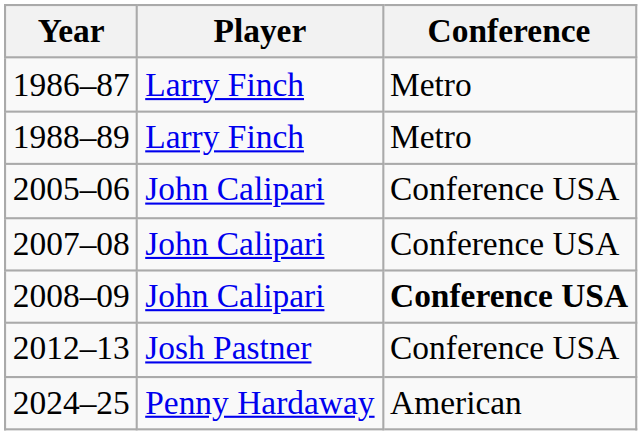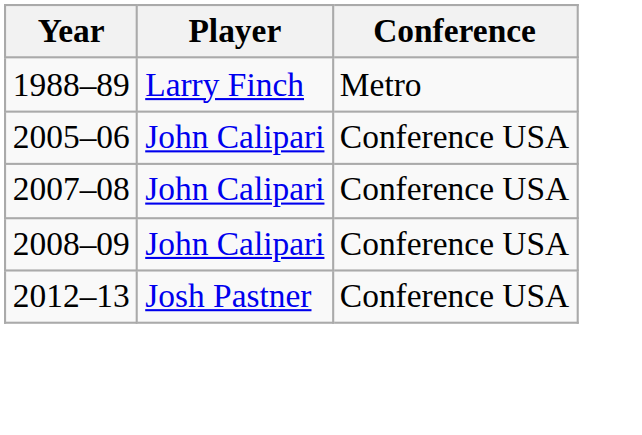 <table class="wikitable">
 <tr>
 <th>Year</th>
 <th>Player</th>
 <th>Conference</th>
-</tr>
-<tr>
-<td>1986–87</td>
-<td><a href='#'>Larry Finch</a></td>
-<td>Metro</td>
 </tr>
 <tr>
 <td>1988–89</td>
 <td><a href='#'>Larry Finch</a></td>
 <td>Metro</td>
 </tr>
 <tr>
 <td>2005–06</td>
 <td><a href='#'>John Calipari</a></td>
 <td>Conference USA</td>
 </tr>
 <tr>
 <td>2007–08</td>
 <td><a href='#'>John Calipari</a></td>
 <td>Conference USA</td>
 </tr>
 <tr>
 <td>2008–09</td>
 <td><a href='#'>John Calipari</a></td>
-<td><strong>Conference USA</strong></td>
+<td>Conference USA</td>
 </tr>
 <tr>
 <td>2012–13</td>
 <td><a href='#'>Josh Pastner</a></td>
 <td>Conference USA</td>
 </tr>
-<tr>
-<td>2024–25</td>
-<td><a href='#'>Penny Hardaway</a></td>
-<td>American</td>
-</tr>
 </table>
